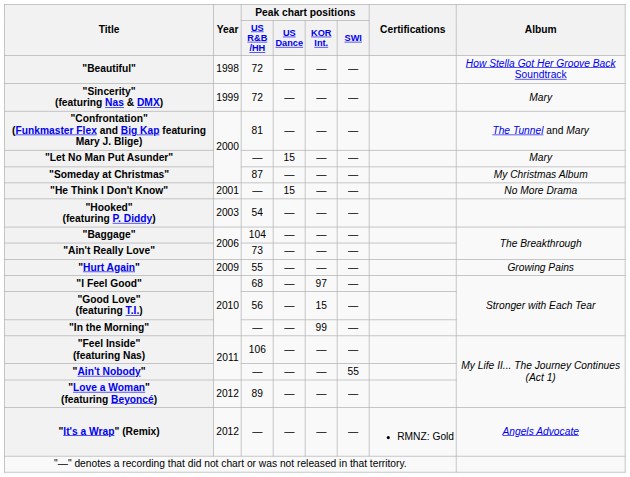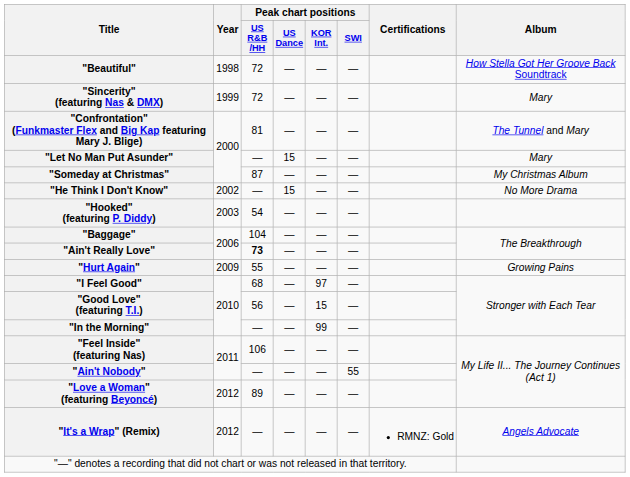 <table class="wikitable plainrowheaders" style="text-align:center;">
 <tr>
 <th rowspan="2" scope="col" style="width:20em;">Title</th>
 <th scope="col" rowspan="2">Year</th>
 <th scope="col" colspan="4">Peak chart positions</th>
 <th scope="col" rowspan="2">Certifications</th>
 <th scope="col" rowspan="2" style="width:16em;">Album</th>
 </tr>
 <tr>
 <th style="width:3em;font-size:90%;"><a href='#'>US<br>R&B<br>/HH</a><br></th>
 <th style="width:3em;font-size:90%;"><a href='#'>US<br>Dance</a><br></th>
 <th scope="col" style="width:3em;font-size:90%;"><a href='#'>KOR Int.</a><br></th>
 <th style="width:3em;font-size:90%;"><a href='#'>SWI</a><br></th>
 </tr>
 <tr>
 <th scope="row">"Beautiful"</th>
 <td>1998</td>
 <td>72</td>
 <td>—</td>
 <td>—</td>
 <td>—</td>
 <td></td>
 <td><a href='#'><em>How Stella Got Her Groove Back</em> Soundtrack</a></td>
 </tr>
 <tr>
 <th scope="row">"Sincerity" <br><span>(featuring <a href='#'>Nas</a> & <a href='#'>DMX</a>)</span></th>
 <td>1999</td>
 <td>72</td>
 <td>—</td>
 <td>—</td>
 <td>—</td>
 <td></td>
 <td><em>Mary</em></td>
 </tr>
 <tr>
 <th scope="row">"Confrontation" <br><span>(<a href='#'>Funkmaster Flex</a> and <a href='#'>Big Kap</a> featuring Mary J. Blige)</span></th>
 <td rowspan="3">2000</td>
 <td>81</td>
 <td>—</td>
 <td>—</td>
 <td>—</td>
 <td></td>
 <td><em><a href='#'>The Tunnel</a></em> and <em>Mary</em></td>
 </tr>
 <tr>
 <th scope="row">"Let No Man Put Asunder"</th>
 <td>—</td>
 <td>15</td>
 <td>—</td>
 <td>—</td>
 <td></td>
 <td><em>Mary</em></td>
 </tr>
 <tr>
 <th scope="row">"Someday at Christmas"</th>
 <td>87</td>
 <td>—</td>
 <td>—</td>
 <td>—</td>
 <td></td>
 <td><em>My Christmas Album</em></td>
 </tr>
 <tr>
 <th scope="row">"He Think I Don't Know"</th>
-<td>2001</td>
+<td>2002</td>
 <td>—</td>
 <td>15</td>
 <td>—</td>
 <td>—</td>
 <td></td>
 <td><em>No More Drama</em></td>
 </tr>
 <tr>
 <th scope="row">"Hooked"<br><span>(featuring <a href='#'>P. Diddy</a>)</span></th>
 <td>2003</td>
 <td>54</td>
 <td>—</td>
 <td>—</td>
 <td>—</td>
 <td></td>
 </tr>
 <tr>
 <th scope="row">"Baggage"</th>
 <td style="text-align:center;" rowspan="2">2006</td>
 <td>104</td>
 <td>—</td>
 <td>—</td>
 <td>—</td>
 <td></td>
 <td rowspan="2"><em>The Breakthrough</em></td>
 </tr>
 <tr>
 <th scope="row">"Ain't Really Love"</th>
-<td>73</td>
+<td><strong>73</strong></td>
 <td>—</td>
 <td>—</td>
 <td>—</td>
 <td></td>
 </tr>
 <tr>
 <th scope="row">"<a href='#'>Hurt Again</a>"</th>
 <td>2009</td>
 <td>55</td>
 <td>—</td>
 <td>—</td>
 <td>—</td>
 <td></td>
 <td><em>Growing Pains</em></td>
 </tr>
 <tr>
 <th scope="row">"I Feel Good"</th>
 <td style="text-align:center;" rowspan="3">2010</td>
 <td>68</td>
 <td>—</td>
 <td>97</td>
 <td>—</td>
 <td></td>
 <td style="text-align:center;" rowspan="3"><em>Stronger with Each Tear</em></td>
 </tr>
 <tr>
 <th scope="row">"Good Love" <br><span>(featuring <a href='#'>T.I.</a>)</span></th>
 <td>56</td>
 <td>—</td>
 <td>15</td>
 <td>—</td>
 <td></td>
 </tr>
 <tr>
 <th scope="row">"In the Morning"</th>
 <td>—</td>
 <td>—</td>
 <td>99</td>
 <td>—</td>
 <td></td>
 </tr>
 <tr>
 <th scope="row">"Feel Inside" <br><span>(featuring Nas)</span></th>
 <td rowspan="2">2011</td>
 <td>106</td>
 <td>—</td>
 <td>—</td>
 <td>—</td>
 <td></td>
 <td rowspan="3"><em>My Life II... The Journey Continues (Act 1)</em></td>
 </tr>
 <tr>
 <th scope="row">"<a href='#'>Ain't Nobody</a>"</th>
 <td>—</td>
 <td>—</td>
 <td>—</td>
 <td>55</td>
 <td></td>
 </tr>
 <tr>
 <th scope="row">"<a href='#'>Love a Woman</a>" <br><span>(featuring <a href='#'>Beyoncé</a>)</span></th>
 <td>2012</td>
 <td>89</td>
 <td>—</td>
 <td>—</td>
 <td>—</td>
 <td></td>
 </tr>
 <tr>
 <th scope="row">"<a href='#'>It's a Wrap</a>" (Remix)<br></th>
 <td>2012</td>
 <td>—</td>
 <td>—</td>
 <td>—</td>
 <td>—</td>
 <td><br><ul><li>RMNZ: Gold</li></ul></td>
 <td><em><a href='#'>Angels Advocate</a></em></td>
 </tr>
 <tr>
 <td colspan="7">"—" denotes a recording that did not chart or was not released in that territory.</td>
 </tr>
 </table>
